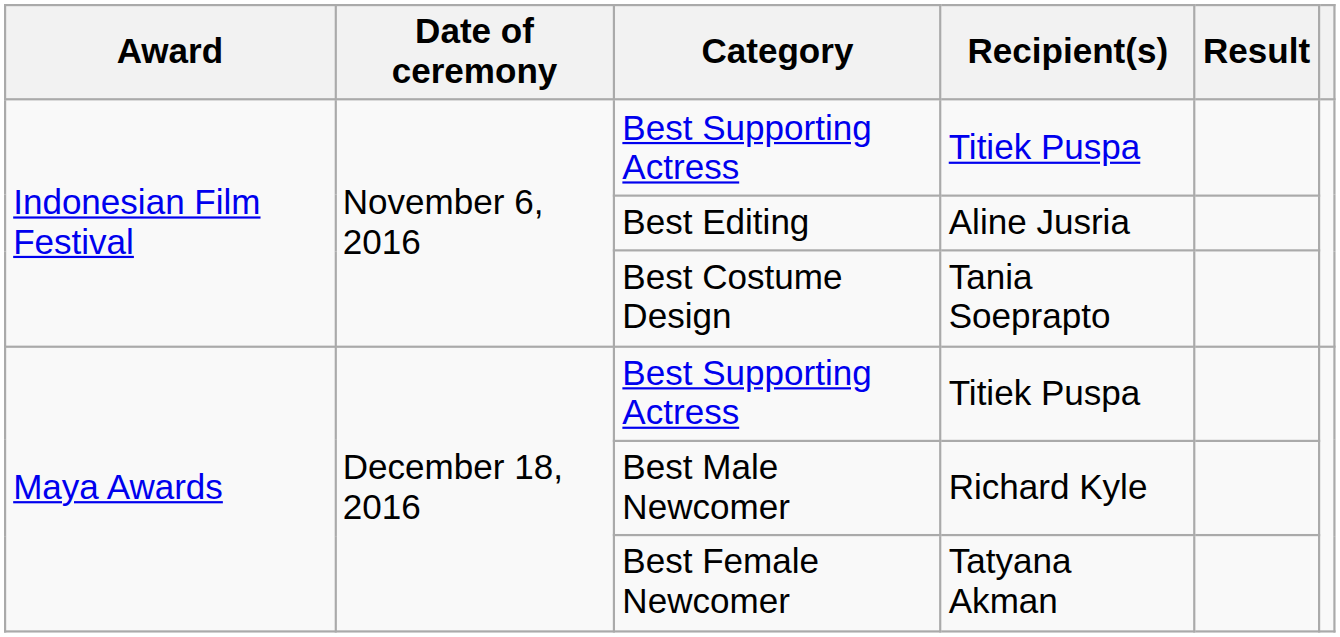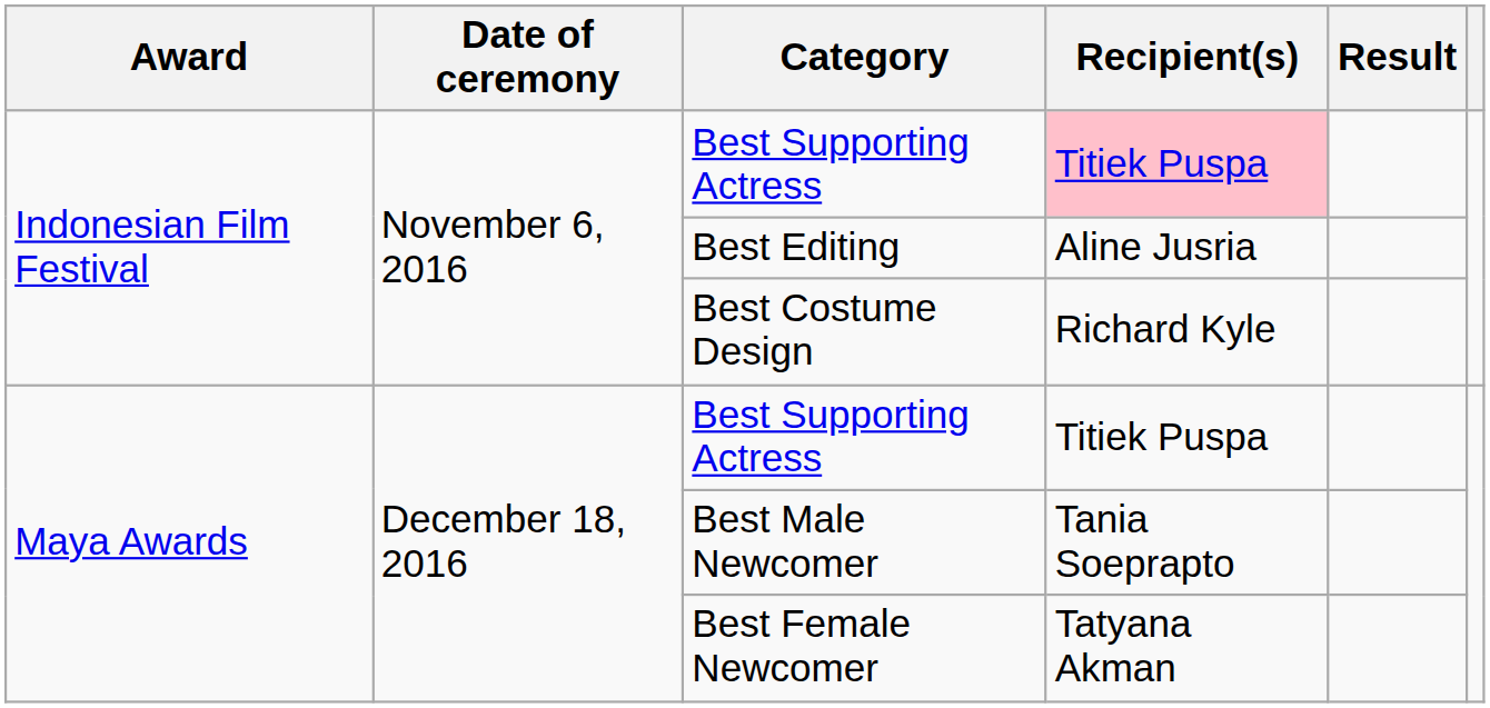 <table class="wikitable sortable plainrowheaders">
 <tr>
 <th scope="col">Award</th>
 <th scope="col">Date of ceremony</th>
 <th scope="col">Category</th>
 <th scope="col">Recipient(s)</th>
 <th scope="col">Result</th>
 <th scope="col" class="unsortable"></th>
 </tr>
 <tr>
 <td rowspan="3"><a href='#'>Indonesian Film Festival</a></td>
 <td rowspan="3">November 6, 2016</td>
 <td><a href='#'>Best Supporting Actress</a></td>
-<td><a href='#'>Titiek Puspa</a></td>
+<td style="background: pink;"><a href='#'>Titiek Puspa</a></td>
 <td></td>
 <td align="center" rowspan="3"></td>
 </tr>
 <tr>
 <td>Best Editing</td>
 <td>Aline Jusria</td>
 <td></td>
 </tr>
 <tr>
 <td>Best Costume Design</td>
-<td>Tania Soeprapto</td>
+<td>Richard Kyle</td>
 <td></td>
 </tr>
 <tr>
 <td rowspan="3"><a href='#'>Maya Awards</a></td>
 <td rowspan="3">December 18, 2016</td>
 <td><a href='#'>Best Supporting Actress</a></td>
 <td>Titiek Puspa</td>
 <td></td>
 <td align="center" rowspan="3"></td>
 </tr>
 <tr>
 <td>Best Male Newcomer</td>
-<td>Richard Kyle</td>
+<td>Tania Soeprapto</td>
 <td></td>
 </tr>
 <tr>
 <td>Best Female Newcomer</td>
 <td>Tatyana Akman</td>
 <td></td>
 </tr>
 </table>
